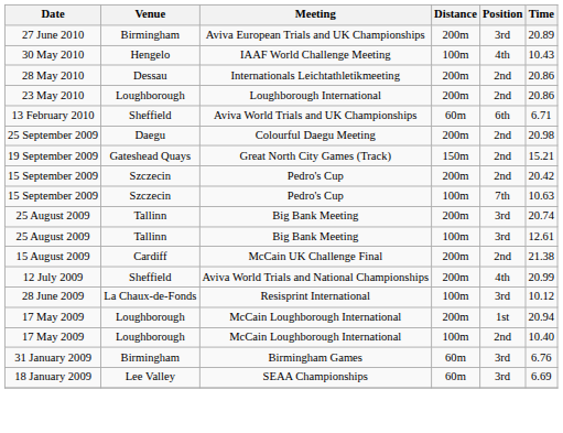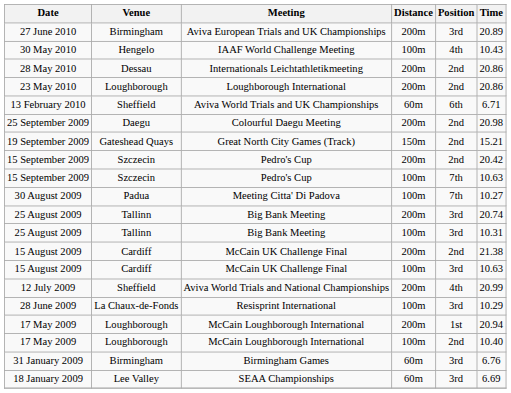 <table class=wikitable style="text-align:center; font-size:75%;">
 <tr>
 <th>Date</th>
 <th>Venue</th>
 <th>Meeting</th>
 <th>Distance</th>
 <th>Position</th>
 <th>Time </th>
 </tr>
 <tr>
 <td>27 June 2010</td>
 <td>Birmingham</td>
 <td>Aviva European Trials and UK Championships</td>
 <td>200m</td>
 <td>3rd</td>
 <td>20.89</td>
 </tr>
 <tr>
 <td>30 May 2010</td>
 <td>Hengelo</td>
 <td>IAAF World Challenge Meeting</td>
 <td>100m</td>
 <td>4th</td>
 <td>10.43</td>
 </tr>
 <tr>
 <td>28 May 2010</td>
 <td>Dessau</td>
 <td>Internationals Leichtathletikmeeting</td>
 <td>200m</td>
 <td>2nd</td>
 <td>20.86</td>
 </tr>
 <tr>
 <td>23 May 2010</td>
 <td>Loughborough</td>
 <td>Loughborough International</td>
 <td>200m</td>
 <td>2nd</td>
 <td>20.86</td>
 </tr>
 <tr>
 <td>13 February 2010</td>
 <td>Sheffield</td>
 <td>Aviva World Trials and UK Championships</td>
 <td>60m</td>
 <td>6th</td>
 <td>6.71</td>
 </tr>
 <tr>
 <td>25 September 2009</td>
 <td>Daegu</td>
 <td>Colourful Daegu Meeting</td>
 <td>200m</td>
 <td>2nd</td>
 <td>20.98</td>
 </tr>
 <tr>
 <td>19 September 2009</td>
 <td>Gateshead Quays</td>
 <td>Great North City Games (Track)</td>
 <td>150m</td>
 <td>2nd</td>
 <td>15.21</td>
 </tr>
 <tr>
 <td>15 September 2009</td>
 <td>Szczecin</td>
 <td>Pedro's Cup</td>
 <td>200m</td>
 <td>2nd</td>
 <td>20.42</td>
 </tr>
 <tr>
 <td>15 September 2009</td>
 <td>Szczecin</td>
 <td>Pedro's Cup</td>
 <td>100m</td>
 <td>7th</td>
 <td>10.63</td>
 </tr>
 <tr>
+<td>30 August 2009</td>
+<td>Padua</td>
+<td>Meeting Citta' Di Padova</td>
+<td>100m</td>
+<td>7th</td>
+<td>10.27</td>
+</tr>
+<tr>
 <td>25 August 2009</td>
 <td>Tallinn</td>
 <td>Big Bank Meeting</td>
 <td>200m</td>
 <td>3rd</td>
 <td>20.74</td>
 </tr>
 <tr>
 <td>25 August 2009</td>
 <td>Tallinn</td>
 <td>Big Bank Meeting</td>
 <td>100m</td>
 <td>3rd</td>
-<td>12.61</td>
+<td>10.31</td>
 </tr>
 <tr>
 <td>15 August 2009</td>
 <td>Cardiff</td>
 <td>McCain UK Challenge Final</td>
 <td>200m</td>
 <td>2nd</td>
 <td>21.38</td>
+</tr>
+<tr>
+<td>15 August 2009</td>
+<td>Cardiff</td>
+<td>McCain UK Challenge Final</td>
+<td>100m</td>
+<td>3rd</td>
+<td>10.63</td>
 </tr>
 <tr>
 <td>12 July 2009</td>
 <td>Sheffield</td>
 <td>Aviva World Trials and National Championships</td>
 <td>200m</td>
 <td>4th</td>
 <td>20.99</td>
 </tr>
 <tr>
 <td>28 June 2009</td>
 <td>La Chaux-de-Fonds</td>
 <td>Resisprint International</td>
 <td>100m</td>
 <td>3rd</td>
-<td>10.12</td>
+<td>10.29</td>
 </tr>
 <tr>
 <td>17 May 2009</td>
 <td>Loughborough</td>
 <td>McCain Loughborough International</td>
 <td>200m</td>
 <td>1st</td>
 <td>20.94</td>
 </tr>
 <tr>
 <td>17 May 2009</td>
 <td>Loughborough</td>
 <td>McCain Loughborough International</td>
 <td>100m</td>
 <td>2nd</td>
 <td>10.40</td>
 </tr>
 <tr>
 <td>31 January 2009</td>
 <td>Birmingham</td>
 <td>Birmingham Games</td>
 <td>60m</td>
 <td>3rd</td>
 <td>6.76</td>
 </tr>
 <tr>
 <td>18 January 2009</td>
 <td>Lee Valley</td>
 <td>SEAA Championships</td>
 <td>60m</td>
 <td>3rd</td>
 <td>6.69</td>
 </tr>
 <tr>
 </tr>
 </table>
